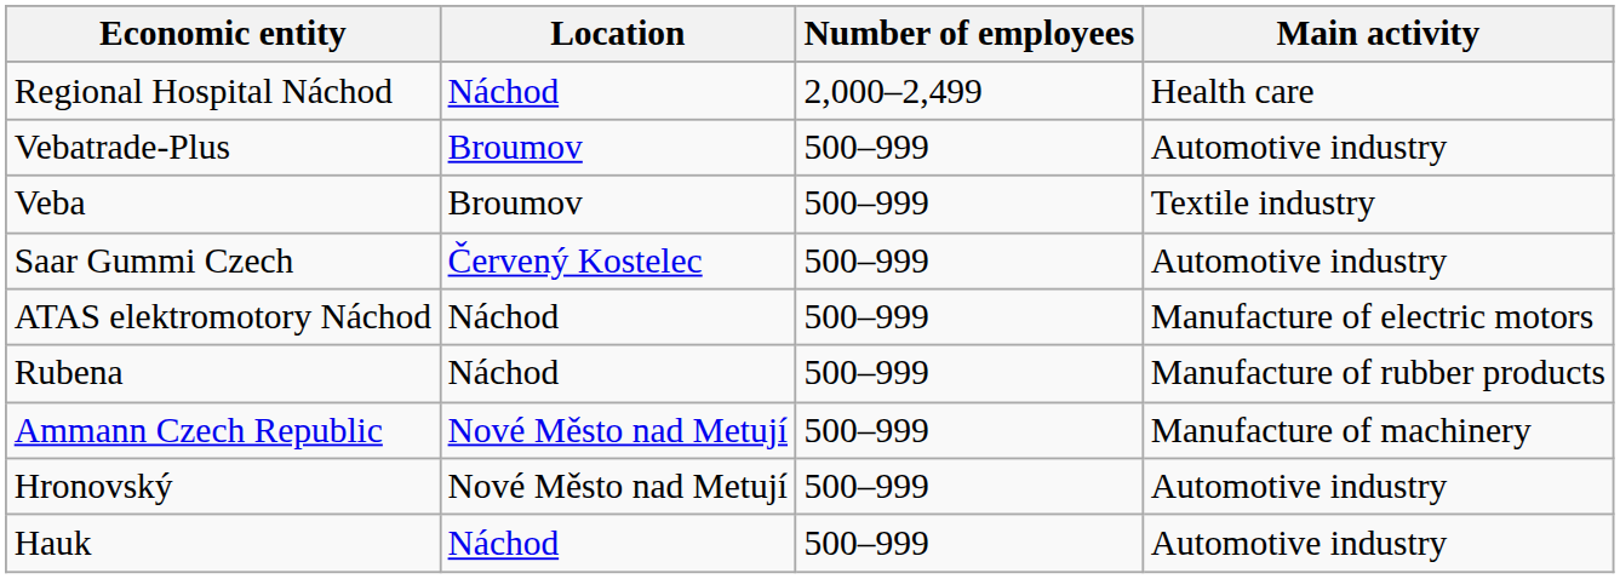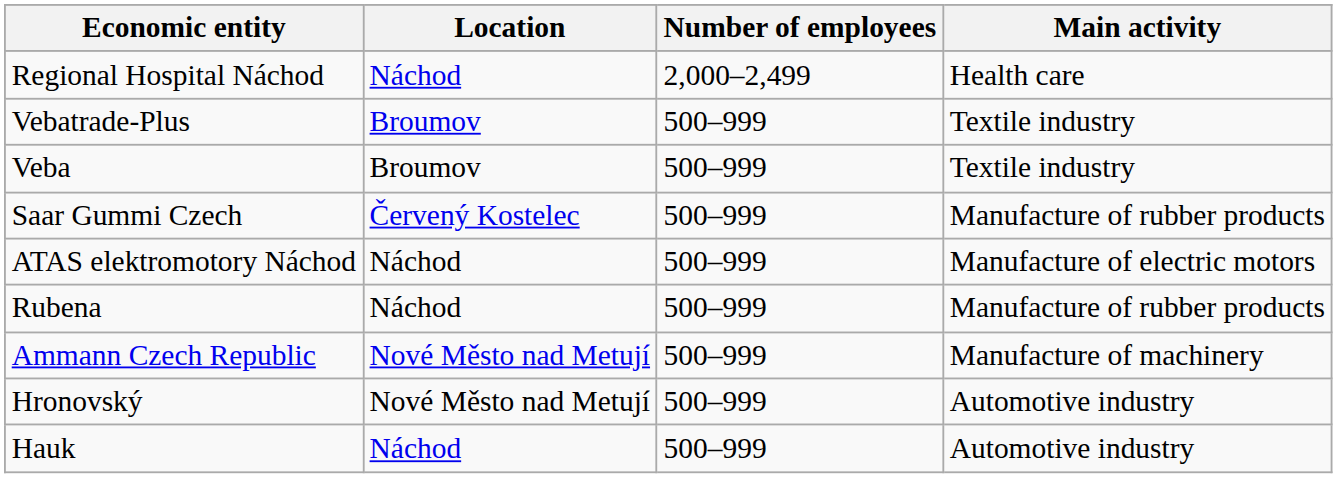 <table class="wikitable sortable">
 <tr>
 <th>Economic entity</th>
 <th>Location</th>
 <th>Number of employees</th>
 <th>Main activity</th>
 </tr>
 <tr>
 <td>Regional Hospital Náchod</td>
 <td><a href='#'>Náchod</a></td>
 <td>2,000–2,499</td>
 <td>Health care</td>
 </tr>
 <tr>
 <td>Vebatrade-Plus</td>
 <td><a href='#'>Broumov</a></td>
 <td>500–999</td>
-<td>Automotive industry</td>
+<td>Textile industry</td>
 </tr>
 <tr>
 <td>Veba</td>
 <td>Broumov</td>
 <td>500–999</td>
 <td>Textile industry</td>
 </tr>
 <tr>
 <td>Saar Gummi Czech</td>
 <td><a href='#'>Červený Kostelec</a></td>
 <td>500–999</td>
-<td>Automotive industry</td>
+<td>Manufacture of rubber products</td>
 </tr>
 <tr>
 <td>ATAS elektromotory Náchod</td>
 <td>Náchod</td>
 <td>500–999</td>
 <td>Manufacture of electric motors</td>
 </tr>
 <tr>
 <td>Rubena</td>
 <td>Náchod</td>
 <td>500–999</td>
 <td>Manufacture of rubber products</td>
 </tr>
 <tr>
 <td><a href='#'>Ammann Czech Republic</a></td>
 <td><a href='#'>Nové Město nad Metují</a></td>
 <td>500–999</td>
 <td>Manufacture of machinery</td>
 </tr>
 <tr>
 <td>Hronovský</td>
 <td>Nové Město nad Metují</td>
 <td>500–999</td>
 <td>Automotive industry</td>
 </tr>
 <tr>
 <td>Hauk</td>
 <td><a href='#'>Náchod</a></td>
 <td>500–999</td>
 <td>Automotive industry</td>
 </tr>
 </table>
